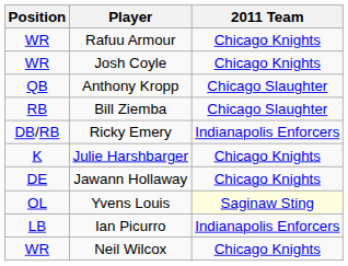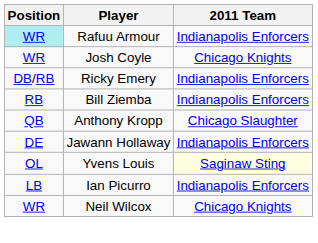 <table class="wikitable" style="font-size: 95%; text-align: center">
 <tr>
 <th>Position</th>
 <th>Player</th>
 <th>2011 Team</th>
 </tr>
 <tr>
-<td><a href='#'>WR</a></td>
+<td style="background: paleturquoise;"><a href='#'>WR</a></td>
 <td>Rafuu Armour</td>
-<td><a href='#'>Chicago Knights</a></td>
+<td><a href='#'>Indianapolis Enforcers</a></td>
 </tr>
 <tr>
 <td><a href='#'>WR</a></td>
 <td>Josh Coyle</td>
 <td><a href='#'>Chicago Knights</a></td>
 </tr>
 <tr>
+<td><a href='#'>DB</a>/<a href='#'>RB</a></td>
+<td>Ricky Emery</td>
+<td><a href='#'>Indianapolis Enforcers</a></td>
+</tr>
+<tr>
+<td><a href='#'>RB</a></td>
+<td>Bill Ziemba</td>
+<td><a href='#'>Indianapolis Enforcers</a></td>
+</tr>
+<tr>
 <td><a href='#'>QB</a></td>
 <td>Anthony Kropp</td>
 <td><a href='#'>Chicago Slaughter</a></td>
 </tr>
 <tr>
-<td><a href='#'>RB</a></td>
-<td>Bill Ziemba</td>
-<td><a href='#'>Chicago Slaughter</a></td>
-</tr>
-<tr>
-<td><a href='#'>DB</a>/<a href='#'>RB</a></td>
-<td>Ricky Emery</td>
-<td><a href='#'>Indianapolis Enforcers</a></td>
-</tr>
-<tr>
-<td><a href='#'>K</a></td>
-<td><a href='#'>Julie Harshbarger</a></td>
-<td><a href='#'>Chicago Knights</a></td>
-</tr>
-<tr>
 <td><a href='#'>DE</a></td>
 <td>Jawann Hollaway</td>
-<td><a href='#'>Chicago Knights</a></td>
+<td><a href='#'>Indianapolis Enforcers</a></td>
 </tr>
 <tr>
 <td><a href='#'>OL</a></td>
 <td>Yvens Louis</td>
 <td style="background: lightyellow;"><a href='#'>Saginaw Sting</a></td>
 </tr>
 <tr>
 <td><a href='#'>LB</a></td>
 <td>Ian Picurro</td>
 <td><a href='#'>Indianapolis Enforcers</a></td>
 </tr>
 <tr>
 <td><a href='#'>WR</a></td>
 <td>Neil Wilcox</td>
 <td><a href='#'>Chicago Knights</a></td>
 </tr>
 </table>
